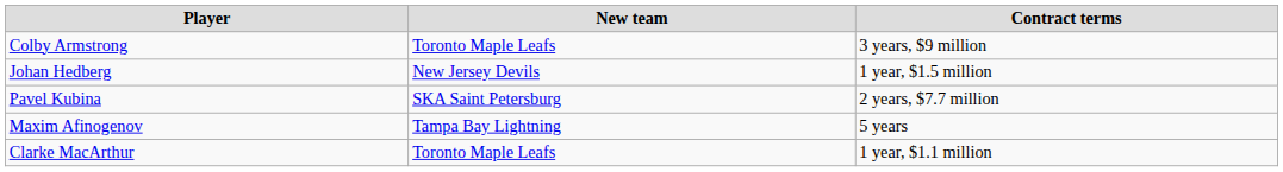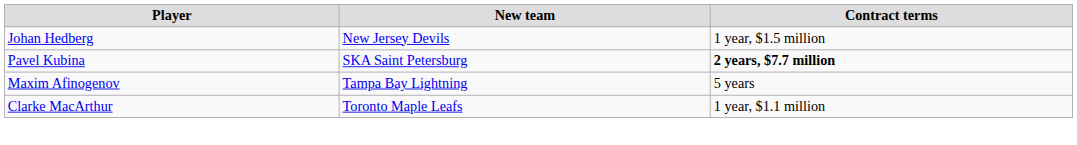 <table class="wikitable" width=95%>
 <tr align="center" bgcolor="#dddddd">
 <td><strong>Player</strong></td>
 <td><strong>New team</strong></td>
 <td><strong>Contract terms</strong></td>
-</tr>
-<tr>
-<td><a href='#'>Colby Armstrong</a></td>
-<td><a href='#'>Toronto Maple Leafs</a></td>
-<td>3 years, $9 million</td>
 </tr>
 <tr>
 <td><a href='#'>Johan Hedberg</a></td>
 <td><a href='#'>New Jersey Devils</a></td>
 <td>1 year, $1.5 million</td>
 </tr>
 <tr>
 <td><a href='#'>Pavel Kubina</a></td>
 <td><a href='#'>SKA Saint Petersburg</a></td>
-<td>2 years, $7.7 million</td>
+<td><strong>2 years, $7.7 million</strong></td>
 </tr>
 <tr>
 <td><a href='#'>Maxim Afinogenov</a></td>
 <td><a href='#'>Tampa Bay Lightning</a></td>
 <td>5 years</td>
 </tr>
 <tr>
 <td><a href='#'>Clarke MacArthur</a></td>
 <td><a href='#'>Toronto Maple Leafs</a></td>
 <td>1 year, $1.1 million</td>
 </tr>
 </table>
